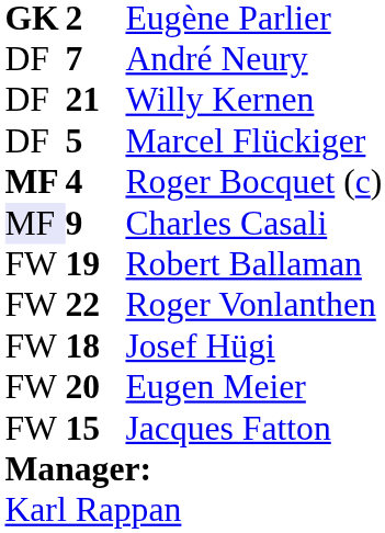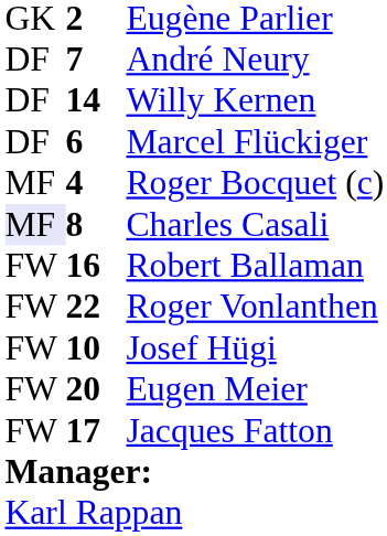 <table style="font-size:90%; margin:0.2em auto;" cellspacing="0" cellpadding="0">
 <tr>
 <th width="25"></th>
 <th width="25"></th>
 <td></td>
 </tr>
 <tr>
-<td><strong>GK</strong></td>
+<td>GK</td>
 <td><strong> 2</strong></td>
 <td><a href='#'>Eugène Parlier</a></td>
 </tr>
 <tr>
 <td>DF</td>
 <td><strong> 7</strong></td>
 <td><a href='#'>André Neury</a></td>
 </tr>
 <tr>
 <td>DF</td>
-<td><strong> 21</strong></td>
+<td><strong> 14</strong></td>
 <td><a href='#'>Willy Kernen</a></td>
 </tr>
 <tr>
 <td>DF</td>
-<td><strong> 5</strong></td>
+<td><strong> 6</strong></td>
 <td><a href='#'>Marcel Flückiger</a></td>
 </tr>
 <tr>
-<td><strong>MF</strong></td>
+<td>MF</td>
 <td><strong> 4</strong></td>
 <td><a href='#'>Roger Bocquet</a> (<a href='#'>c</a>)</td>
 </tr>
 <tr>
 <td style="background: lavender;">MF</td>
-<td><strong> 9</strong></td>
+<td><strong> 8</strong></td>
 <td><a href='#'>Charles Casali</a></td>
 </tr>
 <tr>
 <td>FW</td>
-<td><strong>19</strong></td>
+<td><strong>16</strong></td>
 <td><a href='#'>Robert Ballaman</a></td>
 </tr>
 <tr>
 <td>FW</td>
 <td><strong>22</strong></td>
 <td><a href='#'>Roger Vonlanthen</a></td>
 </tr>
 <tr>
 <td>FW</td>
-<td><strong>18</strong></td>
+<td><strong>10</strong></td>
 <td><a href='#'>Josef Hügi</a></td>
 </tr>
 <tr>
 <td>FW</td>
 <td><strong>20</strong></td>
 <td><a href='#'>Eugen Meier</a></td>
 </tr>
 <tr>
 <td>FW</td>
-<td><strong>15</strong></td>
+<td><strong>17</strong></td>
 <td><a href='#'>Jacques Fatton</a></td>
 </tr>
 <tr>
 <td colspan=3><strong>Manager:</strong></td>
 </tr>
 <tr>
 <td colspan=4> <a href='#'>Karl Rappan</a></td>
 </tr>
 </table>
